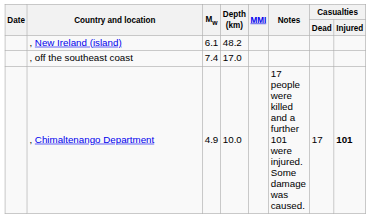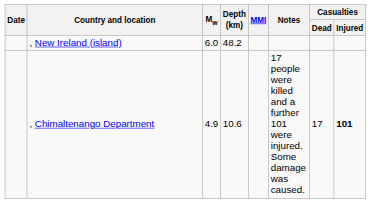 <table class="wikitable sortable sort-under" style="border:1px black; margin-left:1em;">
 <tr>
 <th rowspan="2"><small>Date</small></th>
 <th rowspan="2" style="width: 280px"><small>Country and location</small></th>
 <th rowspan="2"><small>M<sub>w</sub></small></th>
 <th rowspan="2"><small>Depth (km)</small></th>
 <th rowspan="2"><small><a href='#'>MMI</a></small></th>
 <th rowspan="2" class="unsortable"><small>Notes</small></th>
 <th colspan="2"><small>Casualties</small></th>
 </tr>
 <tr>
 <th><small>Dead</small></th>
 <th><small>Injured</small></th>
 </tr>
 <tr>
 <td></td>
 <td>, <a href='#'>New Ireland (island)</a></td>
-<td>6.1</td>
+<td>6.0</td>
 <td>48.2</td>
-<td></td>
-<td></td>
-<td></td>
-<td></td>
-</tr>
-<tr>
-<td></td>
-<td>, off the southeast coast</td>
-<td>7.4</td>
-<td>17.0</td>
 <td></td>
 <td></td>
 <td></td>
 <td></td>
 </tr>
 <tr>
 <td></td>
 <td>, <a href='#'>Chimaltenango Department</a></td>
 <td>4.9</td>
-<td>10.0</td>
+<td>10.6</td>
 <td></td>
 <td>17 people were killed and a further 101 were injured. Some damage was caused.</td>
 <td>17</td>
 <td><strong>101</strong></td>
 </tr>
 </table>
